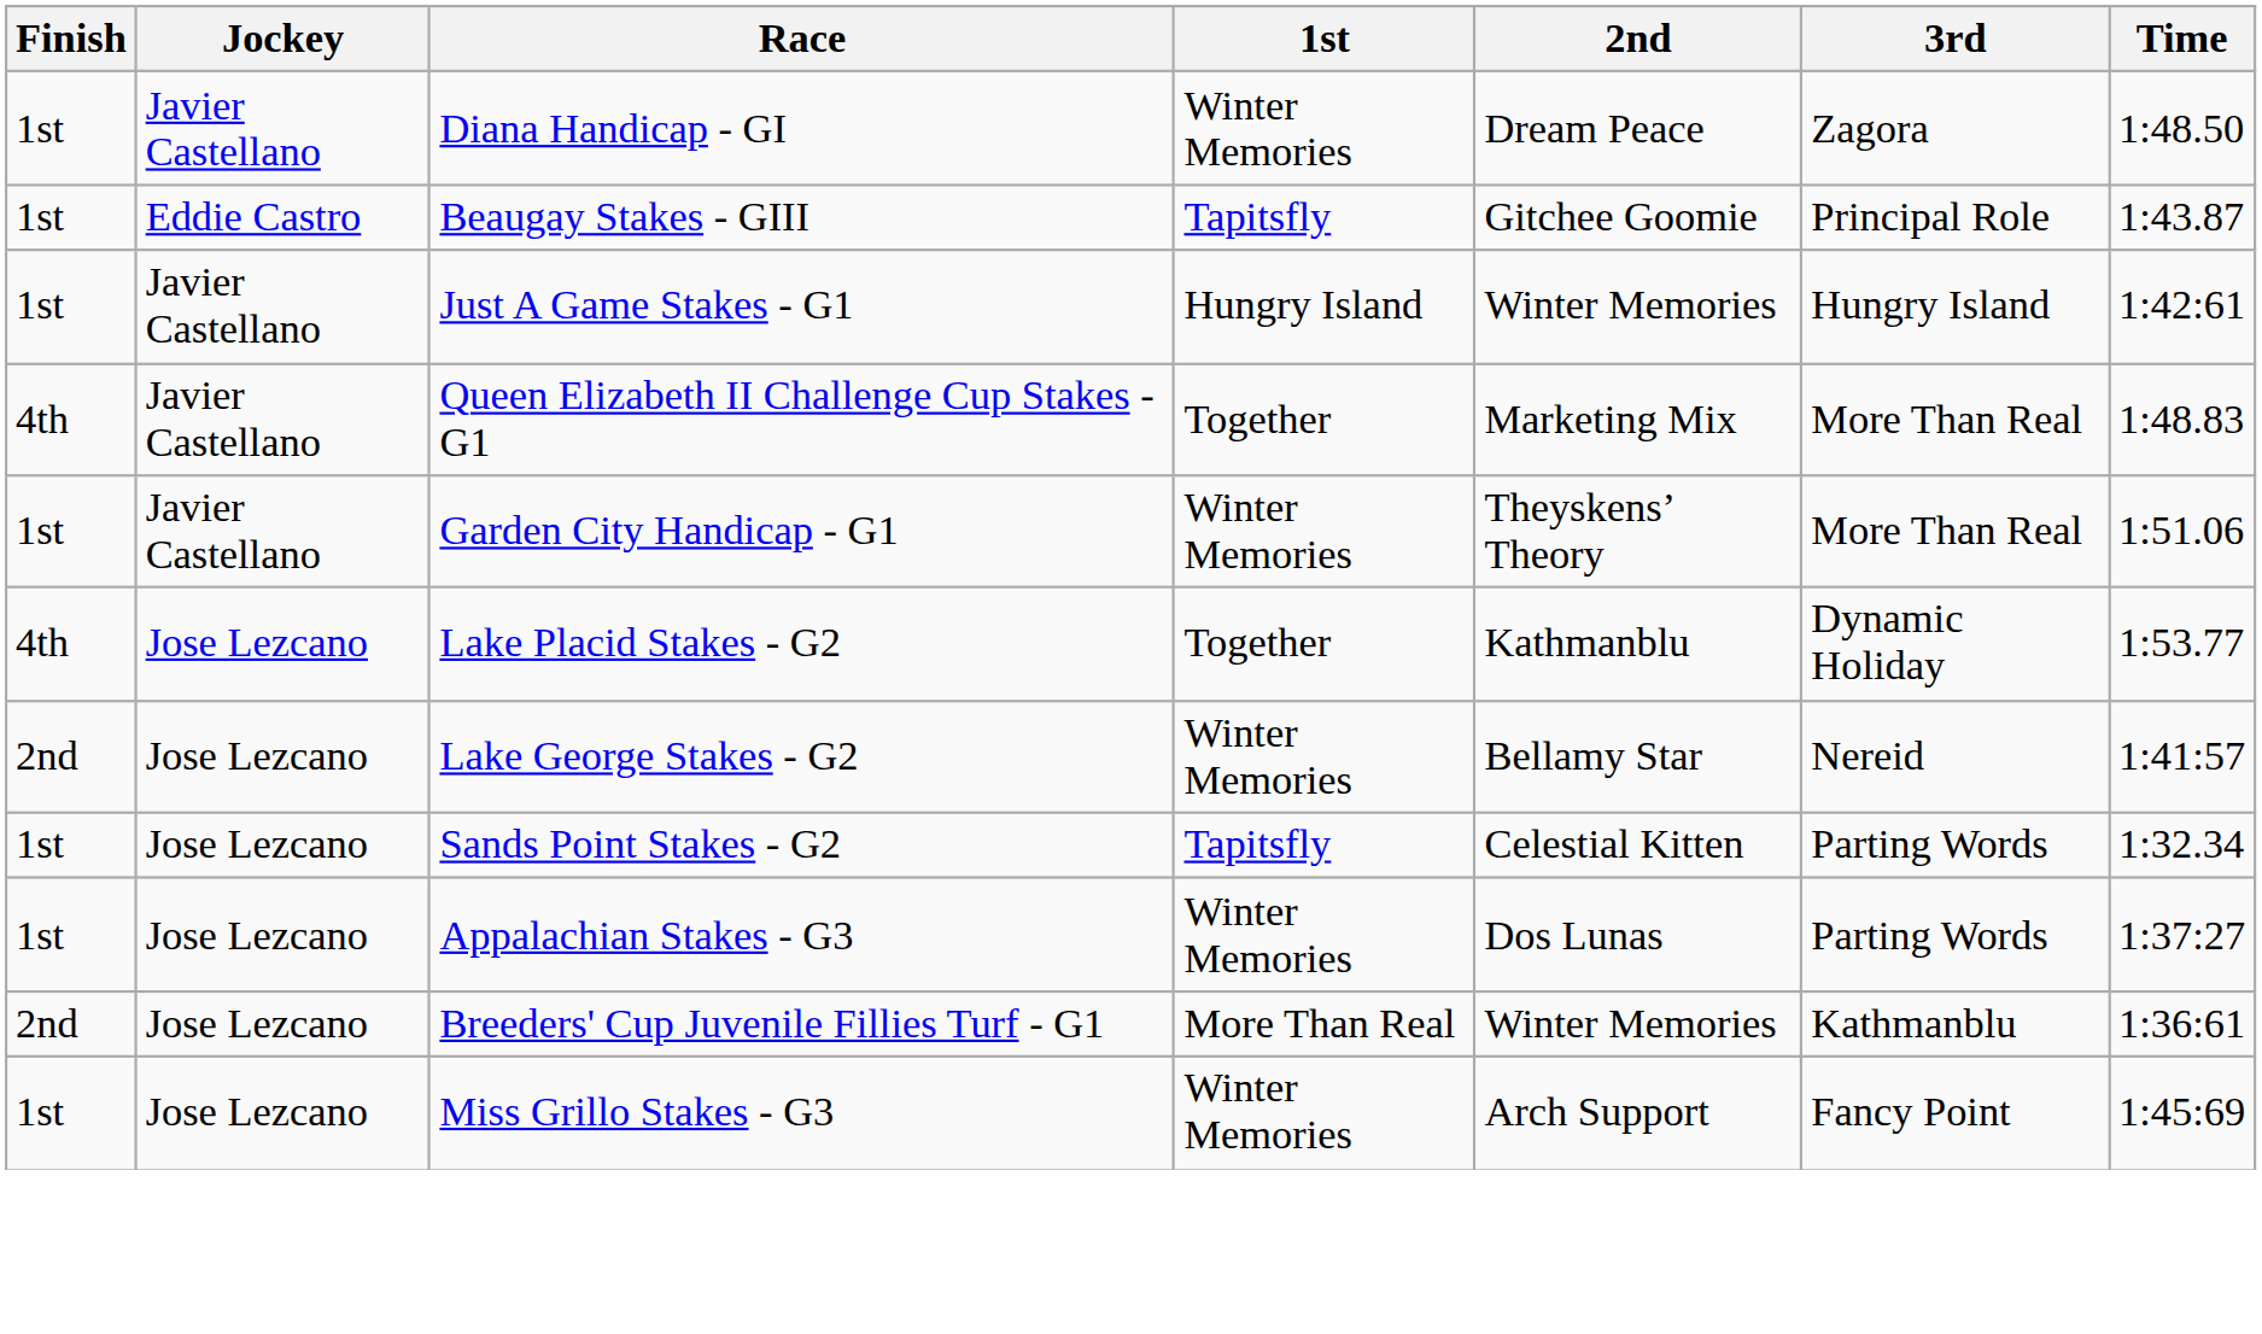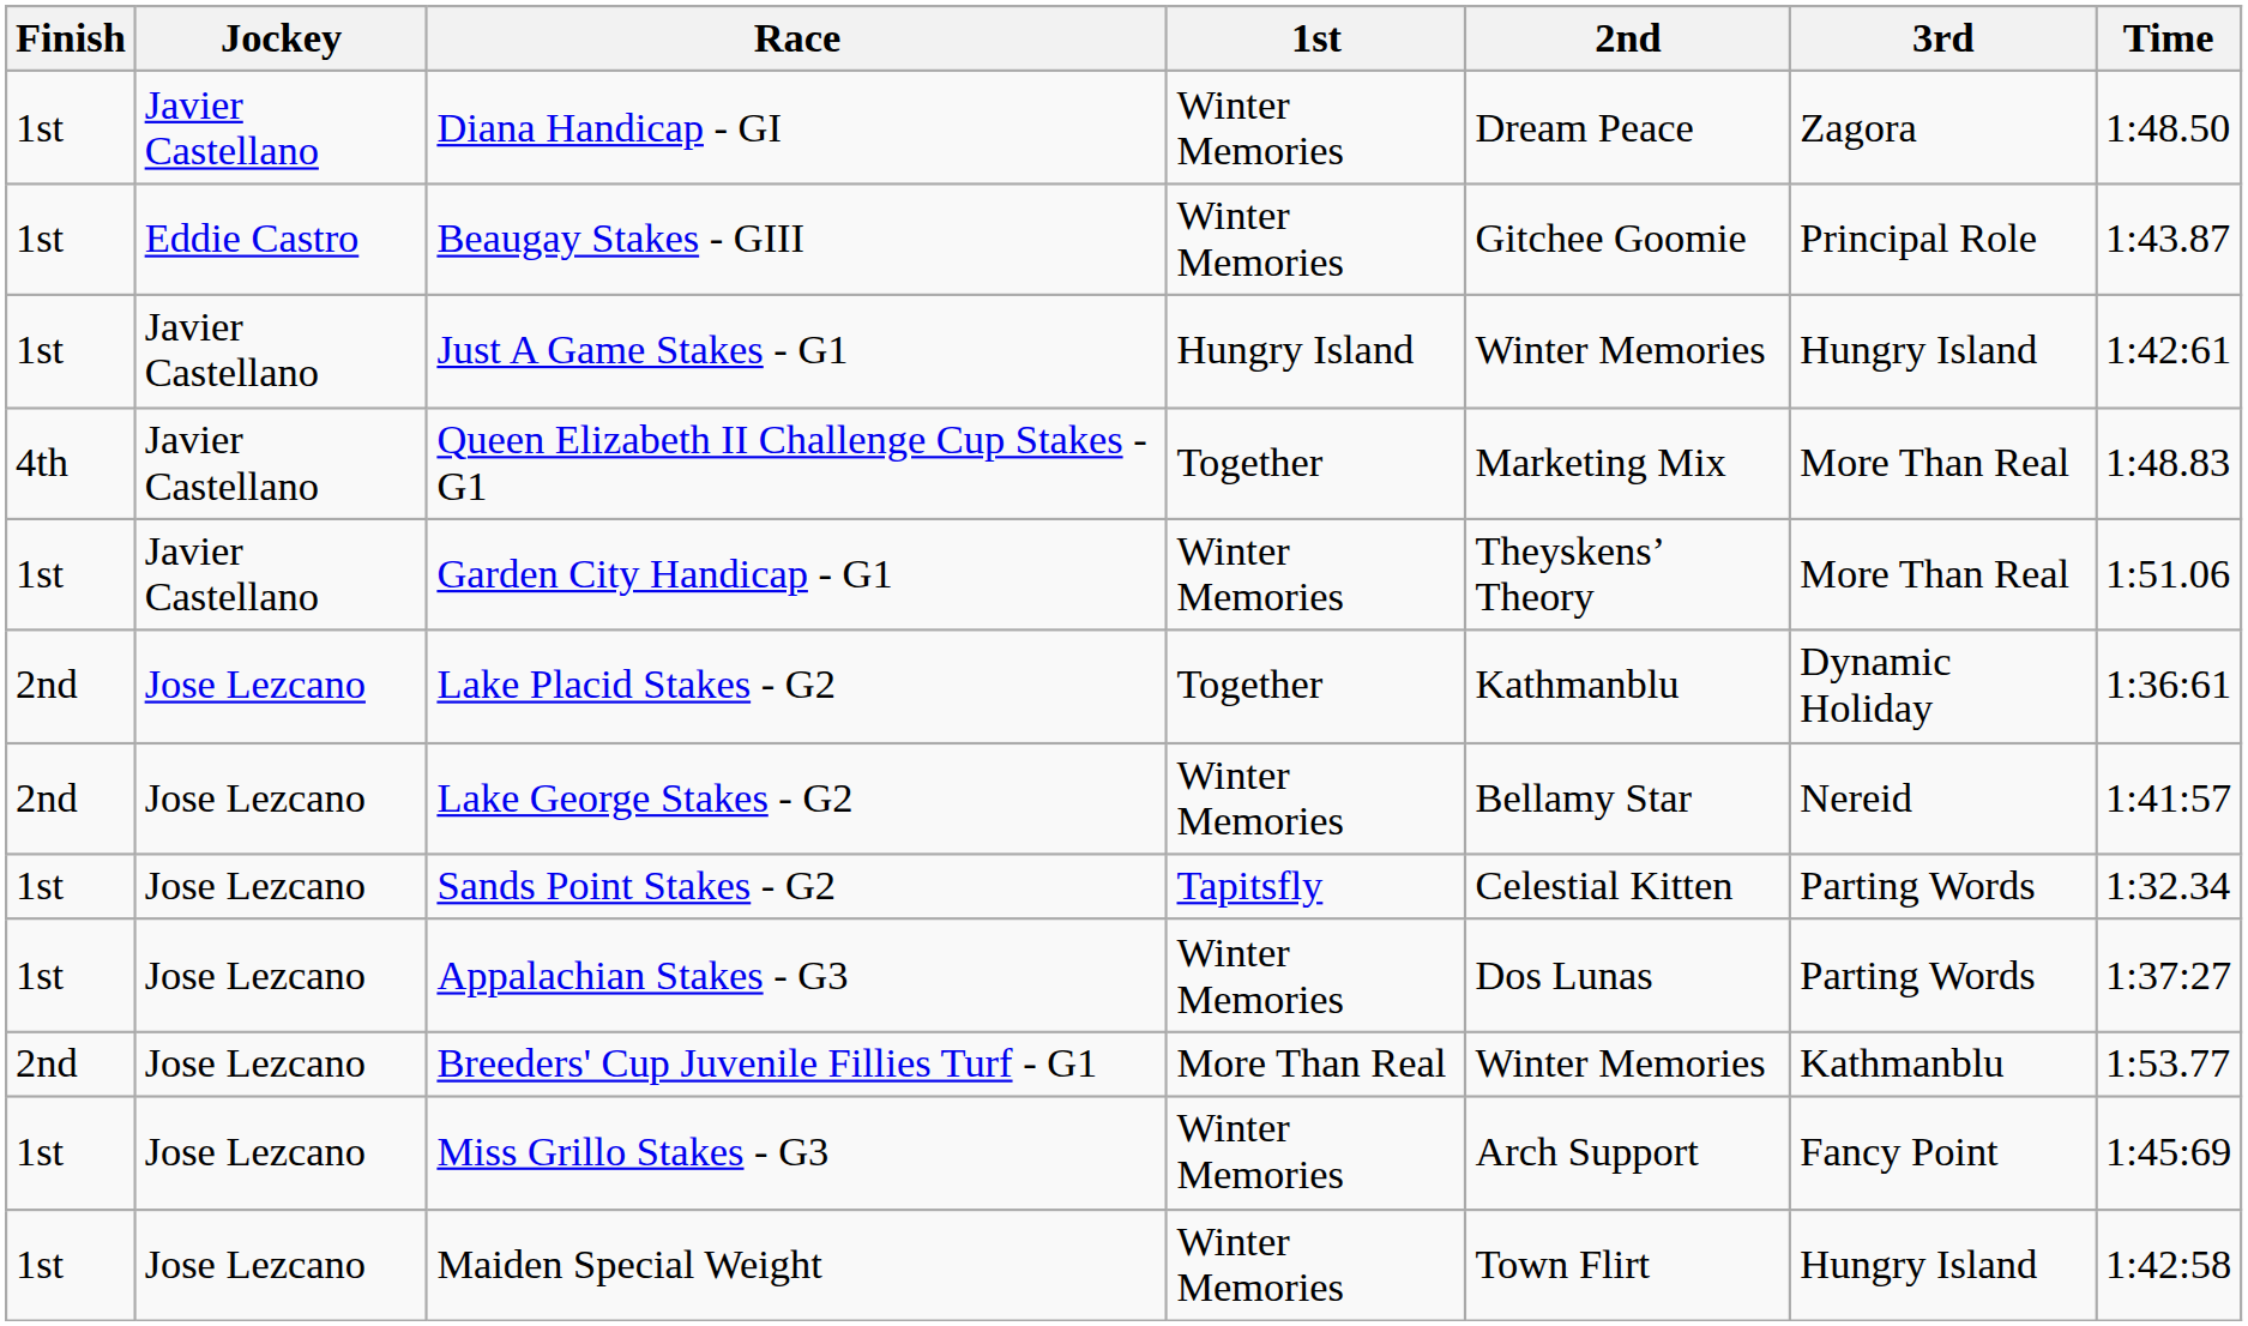 <table class="wikitable">
 <tr>
 <th>Finish</th>
 <th>Jockey</th>
 <th>Race</th>
 <th>1st</th>
 <th>2nd</th>
 <th>3rd</th>
 <th>Time</th>
 </tr>
 <tr>
 <td>1st</td>
 <td><a href='#'>Javier Castellano</a></td>
 <td><a href='#'>Diana Handicap</a> - GI</td>
 <td>Winter Memories</td>
 <td>Dream Peace</td>
 <td>Zagora</td>
 <td>1:48.50</td>
 </tr>
 <tr>
 <td>1st</td>
 <td><a href='#'>Eddie Castro</a></td>
 <td><a href='#'>Beaugay Stakes</a> - GIII</td>
-<td><a href='#'>Tapitsfly</a></td>
+<td>Winter Memories</td>
 <td>Gitchee Goomie</td>
 <td>Principal Role</td>
 <td>1:43.87</td>
 </tr>
 <tr>
 <td>1st</td>
 <td>Javier Castellano</td>
 <td><a href='#'>Just A Game Stakes</a> - G1</td>
 <td>Hungry Island</td>
 <td>Winter Memories</td>
 <td>Hungry Island</td>
 <td>1:42:61</td>
 </tr>
 <tr>
 <td>4th</td>
 <td>Javier Castellano</td>
 <td><a href='#'>Queen Elizabeth II Challenge Cup Stakes</a> - G1</td>
 <td>Together</td>
 <td>Marketing Mix</td>
 <td>More Than Real</td>
 <td>1:48.83</td>
 </tr>
 <tr>
 <td>1st</td>
 <td>Javier Castellano</td>
 <td><a href='#'>Garden City Handicap</a> - G1</td>
 <td>Winter Memories</td>
 <td>Theyskens’ Theory</td>
 <td>More Than Real</td>
 <td>1:51.06</td>
 </tr>
 <tr>
-<td>4th</td>
+<td>2nd</td>
 <td><a href='#'>Jose Lezcano</a></td>
 <td><a href='#'>Lake Placid Stakes</a> - G2</td>
 <td>Together</td>
 <td>Kathmanblu</td>
 <td>Dynamic Holiday</td>
-<td>1:53.77</td>
+<td>1:36:61</td>
 </tr>
 <tr>
 <td>2nd</td>
 <td>Jose Lezcano</td>
 <td><a href='#'>Lake George Stakes</a> - G2</td>
 <td>Winter Memories</td>
 <td>Bellamy Star</td>
 <td>Nereid</td>
 <td>1:41:57</td>
 </tr>
 <tr>
 <td>1st</td>
 <td>Jose Lezcano</td>
 <td><a href='#'>Sands Point Stakes</a> - G2</td>
 <td><a href='#'>Tapitsfly</a></td>
 <td>Celestial Kitten</td>
 <td>Parting Words</td>
 <td>1:32.34</td>
 </tr>
 <tr>
 <td>1st</td>
 <td>Jose Lezcano</td>
 <td><a href='#'>Appalachian Stakes</a> - G3</td>
 <td>Winter Memories</td>
 <td>Dos Lunas</td>
 <td>Parting Words</td>
 <td>1:37:27</td>
 </tr>
 <tr>
 <td>2nd</td>
 <td>Jose Lezcano</td>
 <td><a href='#'>Breeders' Cup Juvenile Fillies Turf</a> - G1</td>
 <td>More Than Real</td>
 <td>Winter Memories</td>
 <td>Kathmanblu</td>
-<td>1:36:61</td>
+<td>1:53.77</td>
 </tr>
 <tr>
 <td>1st</td>
 <td>Jose Lezcano</td>
 <td><a href='#'>Miss Grillo Stakes</a> - G3</td>
 <td>Winter Memories</td>
 <td>Arch Support</td>
 <td>Fancy Point</td>
 <td>1:45:69</td>
 </tr>
+<tr>
+<td>1st</td>
+<td>Jose Lezcano</td>
+<td>Maiden Special Weight</td>
+<td>Winter Memories</td>
+<td>Town Flirt</td>
+<td>Hungry Island</td>
+<td>1:42:58</td>
+</tr>
 </table>
